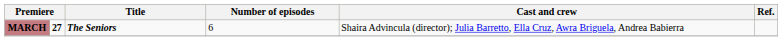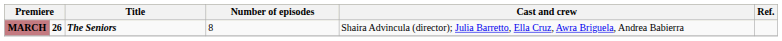 <table class="wikitable sortable">
 <tr style="background:#ffffba; text-align:center;">
 <th colspan="2" style="width:05%">Premiere</th>
 <th style="width:17%">Title</th>
 <th style="width:16%">Number of episodes</th>
 <th style="width:50%">Cast and crew</th>
 <th style="width:02%">Ref.</th>
 </tr>
 <tr>
 <th style="text-align:center; background:#c47a81">MARCH</th>
-<td><strong>27</strong></td>
+<td><strong>26</strong></td>
 <td><strong><em>The Seniors</em></strong></td>
-<td>6</td>
+<td>8</td>
 <td>Shaira Advincula (director); <a href='#'>Julia Barretto</a>, <a href='#'>Ella Cruz</a>, <a href='#'>Awra Briguela</a>, Andrea Babierra</td>
 <td></td>
 </tr>
 <tr>
 </tr>
 </table>
